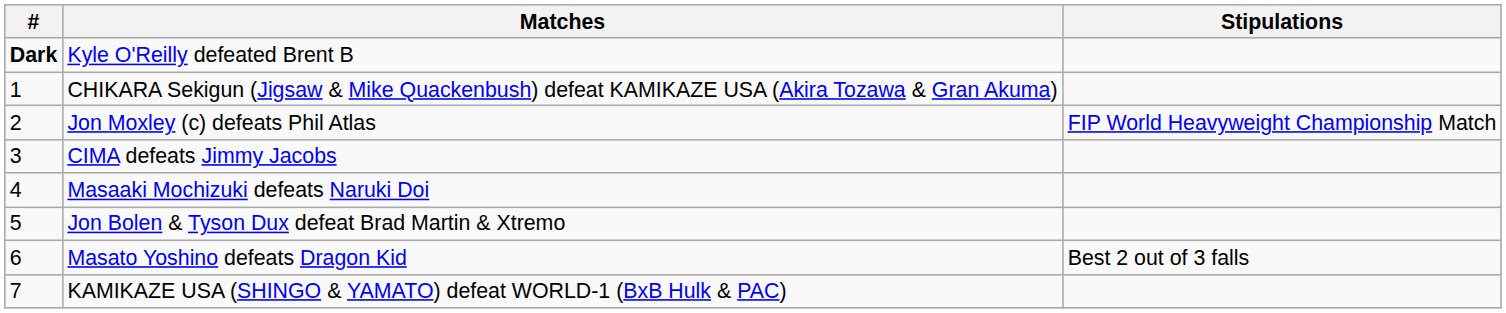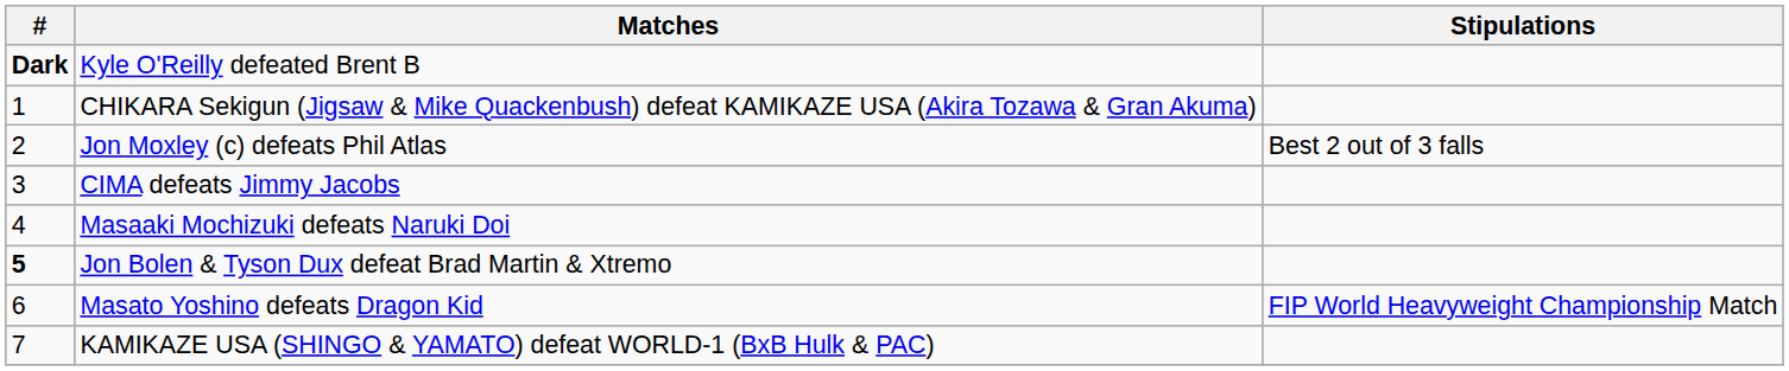 <table style="font-size: 85%" class="wikitable">
 <tr>
 <th><strong>#</strong></th>
 <th><strong>Matches</strong></th>
 <th><strong>Stipulations</strong><br></th>
 </tr>
 <tr>
 <td><strong>Dark</strong></td>
 <td><a href='#'>Kyle O'Reilly</a> defeated Brent B</td>
 <td></td>
 </tr>
 <tr>
 <td>1</td>
 <td>CHIKARA Sekigun (<a href='#'>Jigsaw</a> & <a href='#'>Mike Quackenbush</a>) defeat KAMIKAZE USA (<a href='#'>Akira Tozawa</a> & <a href='#'>Gran Akuma</a>)</td>
 <td></td>
 </tr>
 <tr>
 <td>2</td>
 <td><a href='#'>Jon Moxley</a> (c) defeats Phil Atlas</td>
-<td><a href='#'>FIP World Heavyweight Championship</a> Match</td>
+<td>Best 2 out of 3 falls</td>
 </tr>
 <tr>
 <td>3</td>
 <td><a href='#'>CIMA</a> defeats <a href='#'>Jimmy Jacobs</a></td>
 <td></td>
 </tr>
 <tr>
 <td>4</td>
 <td><a href='#'>Masaaki Mochizuki</a> defeats <a href='#'>Naruki Doi</a></td>
 <td></td>
 </tr>
 <tr>
-<td>5</td>
+<td><strong>5</strong></td>
 <td><a href='#'>Jon Bolen</a> & <a href='#'>Tyson Dux</a> defeat Brad Martin & Xtremo</td>
 <td></td>
 </tr>
 <tr>
 <td>6</td>
 <td><a href='#'>Masato Yoshino</a> defeats <a href='#'>Dragon Kid</a></td>
-<td>Best 2 out of 3 falls</td>
+<td><a href='#'>FIP World Heavyweight Championship</a> Match</td>
 </tr>
 <tr>
 <td>7</td>
 <td>KAMIKAZE USA (<a href='#'>SHINGO</a> & <a href='#'>YAMATO</a>) defeat WORLD-1 (<a href='#'>BxB Hulk</a> & <a href='#'>PAC</a>)</td>
 <td></td>
 </tr>
 </table>
